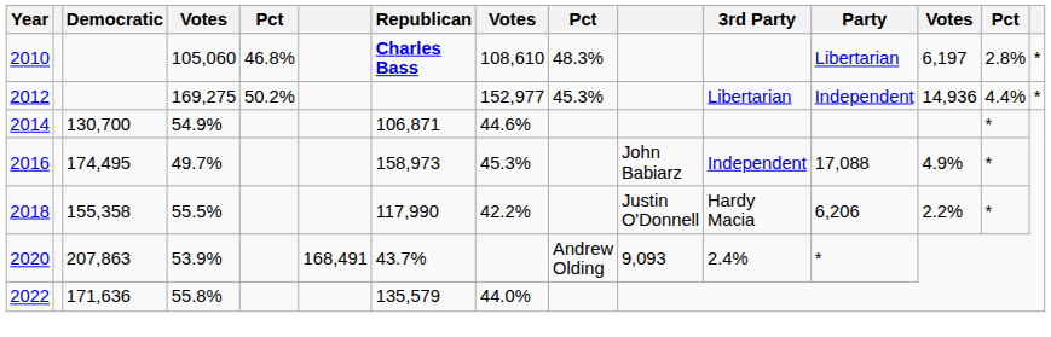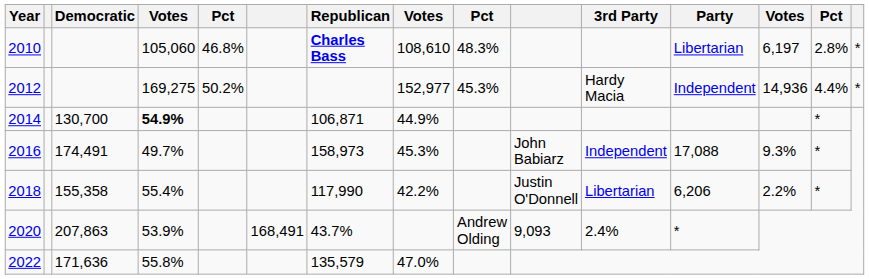 <table class="wikitable" style="margin:0.5em ; font-size:95%">
 <tr>
 <th>Year</th>
 <th></th>
 <th>Democratic</th>
 <th>Votes</th>
 <th>Pct</th>
 <th></th>
 <th>Republican</th>
 <th>Votes</th>
 <th>Pct</th>
 <th></th>
 <th>3rd Party</th>
 <th>Party</th>
 <th>Votes</th>
 <th>Pct</th>
 <th></th>
 </tr>
 <tr>
 <td><a href='#'>2010</a></td>
 <td></td>
 <td></td>
 <td>105,060</td>
 <td>46.8%</td>
 <td></td>
 <td><strong><a href='#'>Charles Bass</a></strong></td>
 <td>108,610</td>
 <td>48.3%</td>
 <td></td>
 <td></td>
 <td><a href='#'>Libertarian</a></td>
 <td>6,197</td>
 <td>2.8%</td>
 <td>*</td>
 </tr>
 <tr>
 <td><a href='#'>2012</a></td>
 <td></td>
 <td><strong></strong></td>
 <td>169,275</td>
 <td>50.2%</td>
 <td></td>
 <td></td>
 <td>152,977</td>
 <td>45.3%</td>
 <td></td>
-<td><a href='#'>Libertarian</a></td>
+<td>Hardy Macia</td>
 <td><a href='#'>Independent</a></td>
 <td>14,936</td>
 <td>4.4%</td>
 <td>*</td>
 </tr>
 <tr>
 <td><a href='#'>2014</a></td>
 <td></td>
 <td>130,700</td>
-<td>54.9%</td>
+<td><strong>54.9%</strong></td>
 <td></td>
 <td></td>
 <td>106,871</td>
-<td>44.6%</td>
+<td>44.9%</td>
 <td></td>
 <td></td>
 <td></td>
 <td></td>
 <td></td>
 <td>*</td>
 </tr>
 <tr>
 <td><a href='#'>2016</a></td>
 <td></td>
-<td>174,495</td>
+<td>174,491</td>
 <td>49.7%</td>
 <td></td>
 <td></td>
 <td>158,973</td>
 <td>45.3%</td>
 <td></td>
 <td>John Babiarz</td>
 <td><a href='#'>Independent</a></td>
 <td>17,088</td>
-<td>4.9%</td>
+<td>9.3%</td>
 <td>*</td>
 </tr>
 <tr>
 <td><a href='#'>2018</a></td>
 <td></td>
 <td>155,358</td>
-<td>55.5%</td>
+<td>55.4%</td>
 <td></td>
 <td></td>
 <td>117,990</td>
 <td>42.2%</td>
 <td></td>
 <td>Justin O'Donnell</td>
-<td>Hardy Macia</td>
+<td><a href='#'>Libertarian</a></td>
 <td>6,206</td>
 <td>2.2%</td>
 <td>*</td>
 </tr>
 <tr>
 <td><a href='#'>2020</a></td>
 <td></td>
 <td>207,863</td>
 <td>53.9%</td>
 <td></td>
 <td>168,491</td>
 <td>43.7%</td>
 <td></td>
 <td>Andrew Olding</td>
 <td>9,093</td>
 <td>2.4%</td>
 <td>*</td>
 </tr>
 <tr>
 <td><a href='#'>2022</a></td>
 <td></td>
 <td>171,636</td>
 <td>55.8%</td>
 <td></td>
 <td></td>
 <td>135,579</td>
-<td>44.0%</td>
+<td>47.0%</td>
 <td></td>
 </tr>
 </table>
